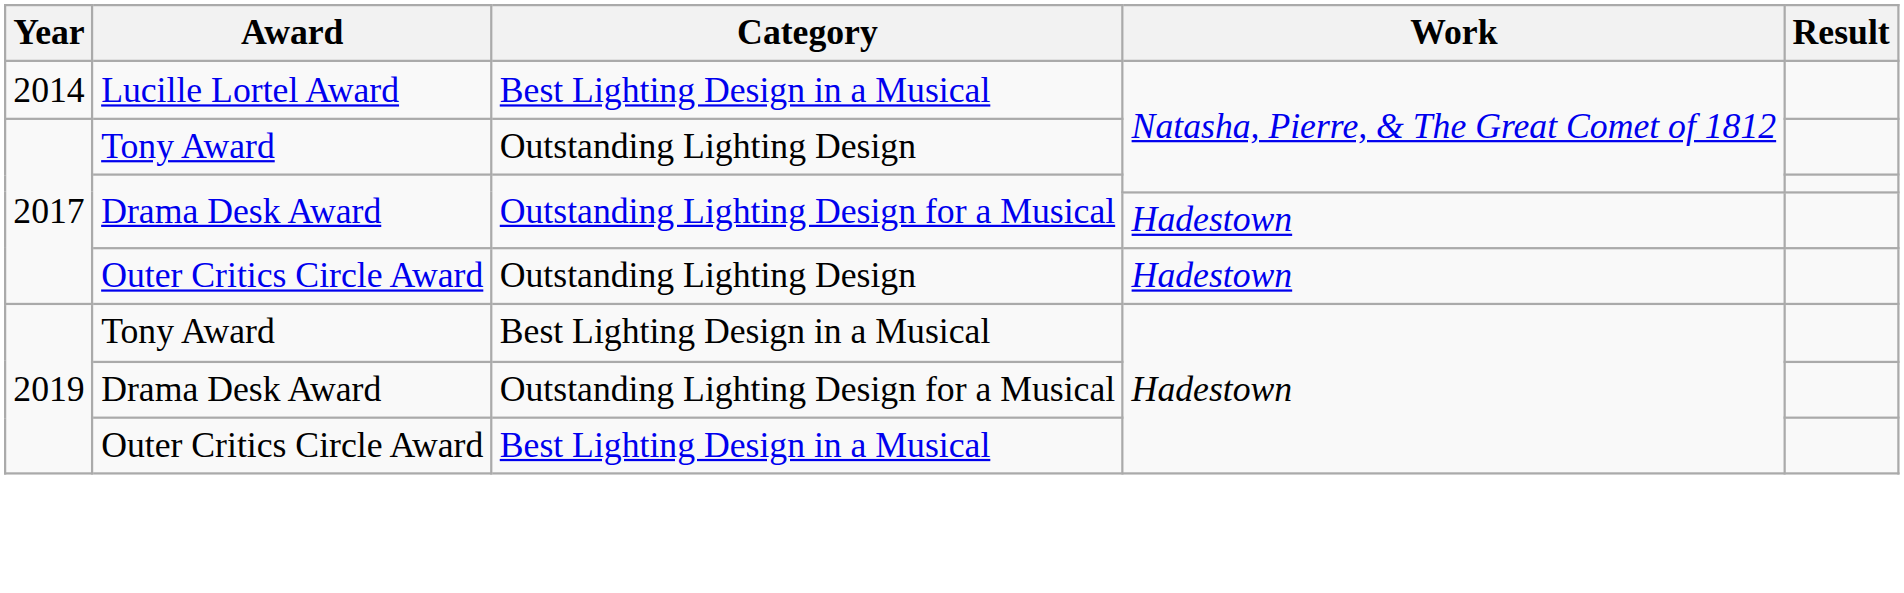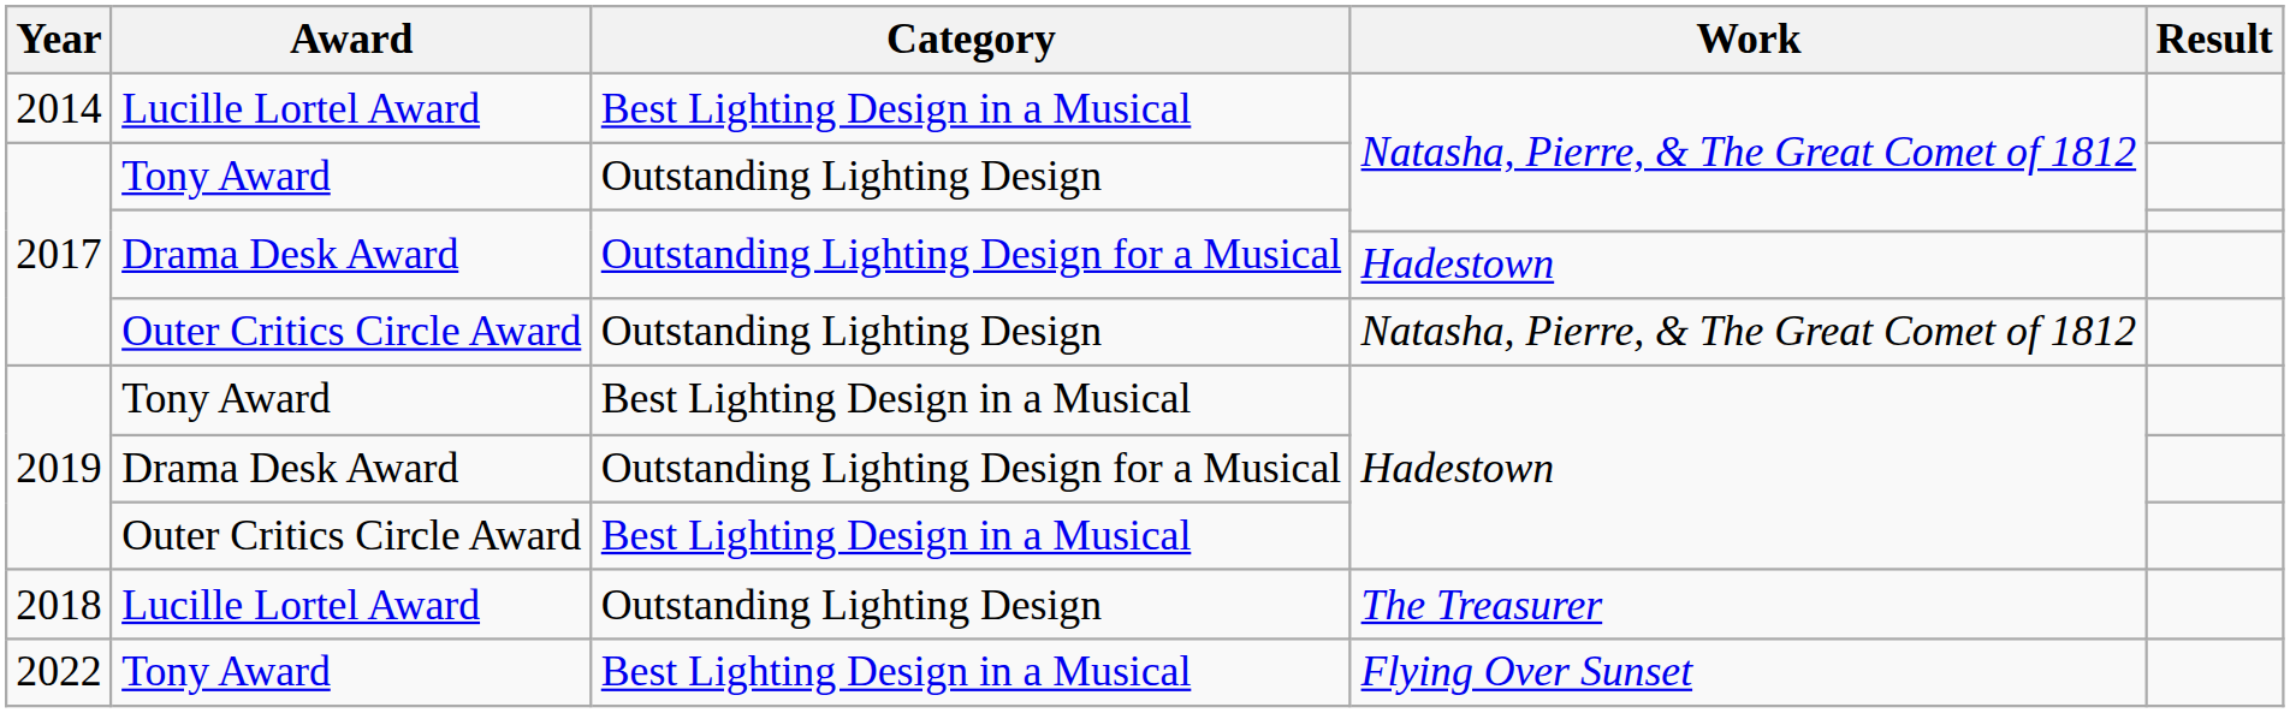 <table class="wikitable">
 <tr>
 <th>Year</th>
 <th><strong>Award</strong></th>
 <th><strong>Category</strong></th>
 <th>Work</th>
 <th><strong>Result</strong></th>
 </tr>
 <tr>
 <td>2014</td>
 <td><a href='#'>Lucille Lortel Award</a></td>
 <td><a href='#'>Best Lighting Design in a Musical</a></td>
 <td rowspan="3"><em><a href='#'>Natasha, Pierre, & The Great Comet of 1812</a></em></td>
 <td></td>
 </tr>
 <tr>
 <td rowspan="4">2017</td>
 <td><a href='#'>Tony Award</a></td>
 <td>Outstanding Lighting Design</td>
 <td></td>
 </tr>
 <tr>
 <td rowspan="2"><a href='#'>Drama Desk Award</a></td>
 <td rowspan="2"><a href='#'>Outstanding Lighting Design for a Musical</a></td>
 <td></td>
 </tr>
 <tr>
 <td><em><a href='#'>Hadestown</a></em></td>
 <td></td>
 </tr>
 <tr>
 <td><a href='#'>Outer Critics Circle Award</a></td>
 <td>Outstanding Lighting Design</td>
-<td><em><a href='#'>Hadestown</a></em></td>
+<td><em>Natasha, Pierre, & The Great Comet of 1812</em></td>
 <td></td>
 </tr>
 <tr>
 <td rowspan="3">2019</td>
 <td>Tony Award</td>
 <td>Best Lighting Design in a Musical</td>
 <td rowspan="3"><em>Hadestown</em></td>
 <td></td>
 </tr>
 <tr>
 <td>Drama Desk Award</td>
 <td>Outstanding Lighting Design for a Musical</td>
 <td></td>
 </tr>
 <tr>
 <td>Outer Critics Circle Award</td>
 <td><a href='#'>Best Lighting Design in a Musical</a></td>
 <td></td>
 </tr>
+<tr>
+<td>2018</td>
+<td><a href='#'>Lucille Lortel Award</a></td>
+<td>Outstanding Lighting Design</td>
+<td rowspan="1"><em><a href='#'>The Treasurer</a></em></td>
+<td></td>
+</tr>
+<tr>
+<td>2022</td>
+<td><a href='#'>Tony Award</a></td>
+<td><a href='#'>Best Lighting Design in a Musical</a></td>
+<td><em><a href='#'>Flying Over Sunset</a></em></td>
+<td></td>
+</tr>
 </table>
